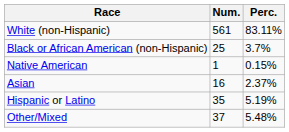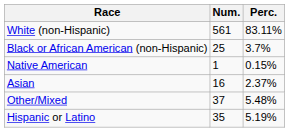 <table class="wikitable">
 <tr>
 <th>Race</th>
 <th>Num.</th>
 <th>Perc.</th>
 </tr>
 <tr>
 <td><a href='#'>White</a> (non-Hispanic)</td>
 <td>561</td>
 <td>83.11%</td>
 </tr>
 <tr>
 <td><a href='#'>Black or African American</a> (non-Hispanic)</td>
 <td>25</td>
 <td>3.7%</td>
 </tr>
 <tr>
 <td><a href='#'>Native American</a></td>
 <td>1</td>
 <td>0.15%</td>
 </tr>
 <tr>
 <td><a href='#'>Asian</a></td>
 <td>16</td>
 <td>2.37%</td>
 </tr>
 <tr>
+<td><a href='#'>Other/Mixed</a></td>
+<td>37</td>
+<td>5.48%</td>
+</tr>
+<tr>
 <td><a href='#'>Hispanic</a> or <a href='#'>Latino</a></td>
 <td>35</td>
 <td>5.19%</td>
 </tr>
-<tr>
-<td><a href='#'>Other/Mixed</a></td>
-<td>37</td>
-<td>5.48%</td>
-</tr>
 </table>
